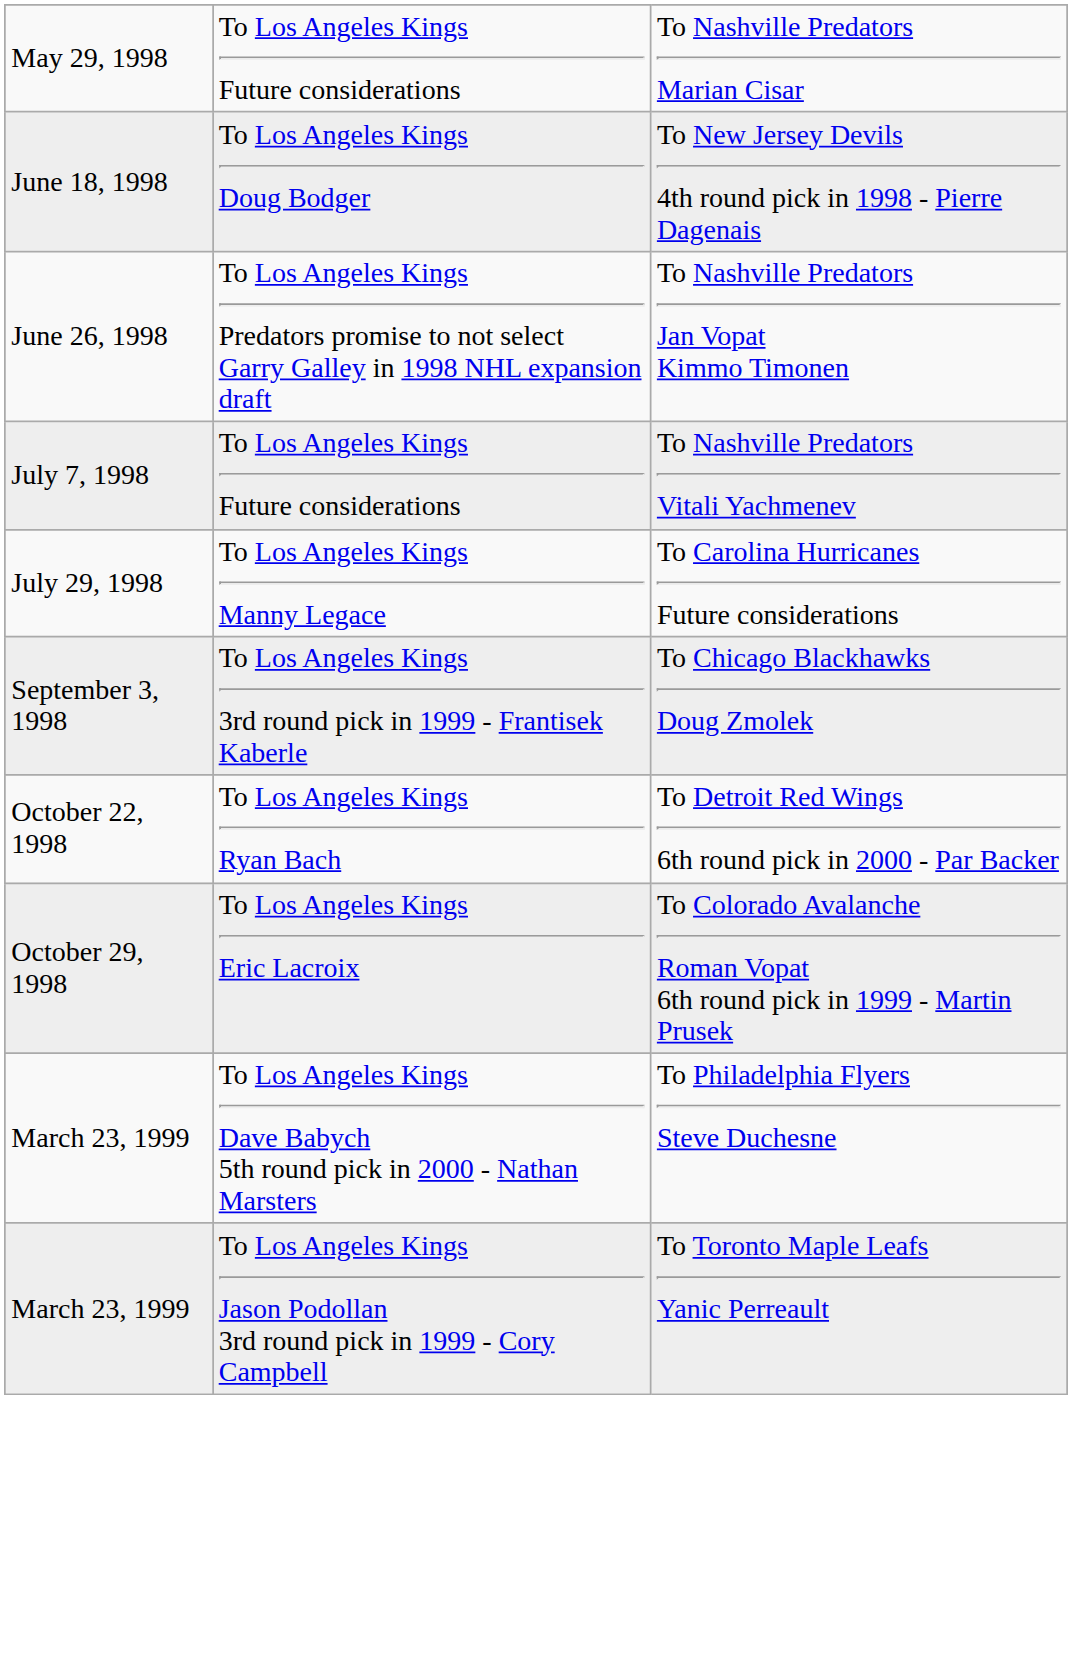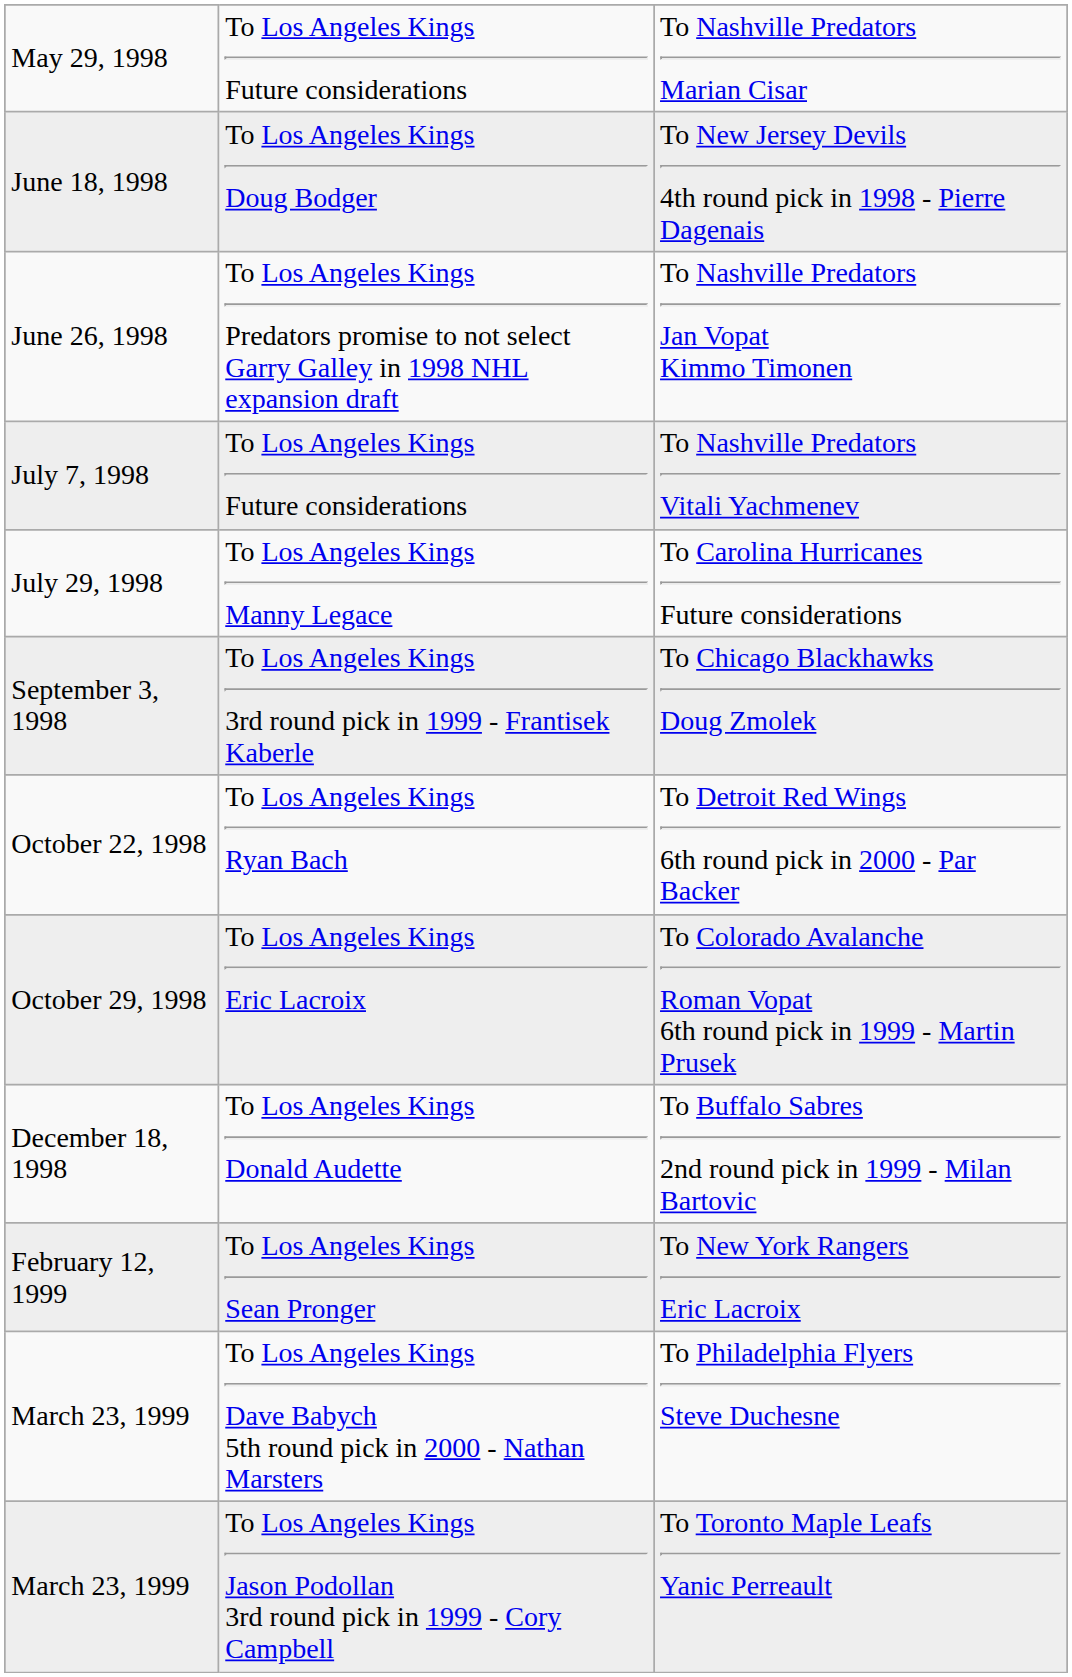 <table class="wikitable">
 <tr>
 <td>May 29, 1998</td>
 <td valign="top">To <a href='#'>Los Angeles Kings</a><hr>Future considerations</td>
 <td valign="top">To <a href='#'>Nashville Predators</a><hr><a href='#'>Marian Cisar</a></td>
 </tr>
 <tr style="background:#eee;">
 <td>June 18, 1998</td>
 <td valign="top">To <a href='#'>Los Angeles Kings</a><hr><a href='#'>Doug Bodger</a></td>
 <td valign="top">To <a href='#'>New Jersey Devils</a><hr>4th round pick in <a href='#'>1998</a> - <a href='#'>Pierre Dagenais</a></td>
 </tr>
 <tr>
 <td>June 26, 1998</td>
 <td valign="top">To <a href='#'>Los Angeles Kings</a><hr>Predators promise to not select<br><a href='#'>Garry Galley</a> in <a href='#'>1998 NHL expansion draft</a></td>
 <td valign="top">To <a href='#'>Nashville Predators</a><hr><a href='#'>Jan Vopat</a> <br> <a href='#'>Kimmo Timonen</a></td>
 </tr>
 <tr style="background:#eee;">
 <td>July 7, 1998</td>
 <td valign="top">To <a href='#'>Los Angeles Kings</a><hr>Future considerations</td>
 <td valign="top">To <a href='#'>Nashville Predators</a><hr><a href='#'>Vitali Yachmenev</a></td>
 </tr>
 <tr>
 <td>July 29, 1998</td>
 <td valign="top">To <a href='#'>Los Angeles Kings</a><hr><a href='#'>Manny Legace</a></td>
 <td valign="top">To <a href='#'>Carolina Hurricanes</a><hr>Future considerations</td>
 </tr>
 <tr style="background:#eee;">
 <td>September 3, 1998</td>
 <td valign="top">To <a href='#'>Los Angeles Kings</a><hr>3rd round pick in <a href='#'>1999</a> - <a href='#'>Frantisek Kaberle</a></td>
 <td valign="top">To <a href='#'>Chicago Blackhawks</a><hr><a href='#'>Doug Zmolek</a></td>
 </tr>
 <tr>
 <td>October 22, 1998</td>
 <td valign="top">To <a href='#'>Los Angeles Kings</a><hr><a href='#'>Ryan Bach</a></td>
 <td valign="top">To <a href='#'>Detroit Red Wings</a><hr>6th round pick in <a href='#'>2000</a> - <a href='#'>Par Backer</a></td>
 </tr>
 <tr style="background:#eee;">
 <td>October 29, 1998</td>
 <td valign="top">To <a href='#'>Los Angeles Kings</a><hr><a href='#'>Eric Lacroix</a></td>
 <td valign="top">To <a href='#'>Colorado Avalanche</a><hr><a href='#'>Roman Vopat</a> <br> 6th round pick in <a href='#'>1999</a> - <a href='#'>Martin Prusek</a></td>
 </tr>
 <tr>
+<td>December 18, 1998</td>
+<td valign="top">To <a href='#'>Los Angeles Kings</a><hr><a href='#'>Donald Audette</a></td>
+<td valign="top">To <a href='#'>Buffalo Sabres</a><hr>2nd round pick in <a href='#'>1999</a> - <a href='#'>Milan Bartovic</a></td>
+</tr>
+<tr style="background:#eee;">
+<td>February 12, 1999</td>
+<td valign="top">To <a href='#'>Los Angeles Kings</a><hr><a href='#'>Sean Pronger</a></td>
+<td valign="top">To <a href='#'>New York Rangers</a><hr><a href='#'>Eric Lacroix</a></td>
+</tr>
+<tr>
 <td>March 23, 1999</td>
 <td valign="top">To <a href='#'>Los Angeles Kings</a><hr><a href='#'>Dave Babych</a> <br> 5th round pick in <a href='#'>2000</a> - <a href='#'>Nathan Marsters</a></td>
 <td valign="top">To <a href='#'>Philadelphia Flyers</a><hr><a href='#'>Steve Duchesne</a></td>
 </tr>
 <tr style="background:#eee;">
 <td>March 23, 1999</td>
 <td valign="top">To <a href='#'>Los Angeles Kings</a><hr><a href='#'>Jason Podollan</a> <br> 3rd round pick in <a href='#'>1999</a> - <a href='#'>Cory Campbell</a></td>
 <td valign="top">To <a href='#'>Toronto Maple Leafs</a><hr><a href='#'>Yanic Perreault</a></td>
 </tr>
 </table>
